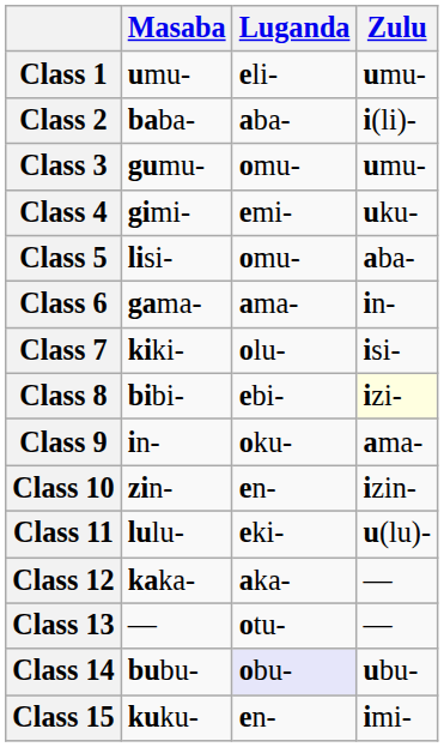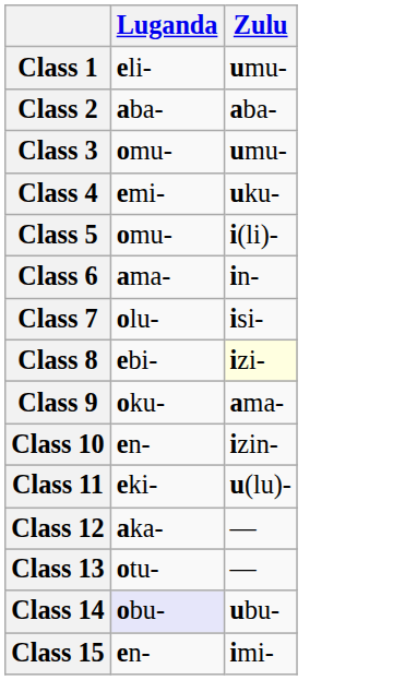 <table class="wikitable">
 <tr>
 <th></th>
-<th><a href='#'>Masaba</a></th>
 <th><a href='#'>Luganda</a></th>
 <th><a href='#'>Zulu</a></th>
 </tr>
 <tr>
 <th>Class 1</th>
-<td><strong>u</strong>mu-</td>
 <td><strong>e</strong>li-</td>
 <td><strong>u</strong>mu-</td>
 </tr>
 <tr>
 <th>Class 2</th>
-<td><strong>ba</strong>ba-</td>
 <td><strong>a</strong>ba-</td>
-<td><strong>i</strong>(li)-</td>
+<td><strong>a</strong>ba-</td>
 </tr>
 <tr>
 <th>Class 3</th>
-<td><strong>gu</strong>mu-</td>
 <td><strong>o</strong>mu-</td>
 <td><strong>u</strong>mu-</td>
 </tr>
 <tr>
 <th>Class 4</th>
-<td><strong>gi</strong>mi-</td>
 <td><strong>e</strong>mi-</td>
 <td><strong>u</strong>ku-</td>
 </tr>
 <tr>
 <th>Class 5</th>
-<td><strong>li</strong>si-</td>
 <td><strong>o</strong>mu-</td>
-<td><strong>a</strong>ba-</td>
+<td><strong>i</strong>(li)-</td>
 </tr>
 <tr>
 <th>Class 6</th>
-<td><strong>ga</strong>ma-</td>
 <td><strong>a</strong>ma-</td>
 <td><strong>i</strong>n-</td>
 </tr>
 <tr>
 <th>Class 7</th>
-<td><strong>ki</strong>ki-</td>
 <td><strong>o</strong>lu-</td>
 <td><strong>i</strong>si-</td>
 </tr>
 <tr>
 <th>Class 8</th>
-<td><strong>bi</strong>bi-</td>
 <td><strong>e</strong>bi-</td>
 <td style="background: lightyellow;"><strong>i</strong>zi-</td>
 </tr>
 <tr>
 <th>Class 9</th>
-<td><strong>i</strong>n-</td>
 <td><strong>o</strong>ku-</td>
 <td><strong>a</strong>ma-</td>
 </tr>
 <tr>
 <th>Class 10</th>
-<td><strong>zi</strong>n-</td>
 <td><strong>e</strong>n-</td>
 <td><strong>i</strong>zin-</td>
 </tr>
 <tr>
 <th>Class 11</th>
-<td><strong>lu</strong>lu-</td>
 <td><strong>e</strong>ki-</td>
 <td><strong>u</strong>(lu)-</td>
 </tr>
 <tr>
 <th>Class 12</th>
-<td><strong>ka</strong>ka-</td>
 <td><strong>a</strong>ka-</td>
 <td>—</td>
 </tr>
 <tr>
 <th>Class 13</th>
-<td>—</td>
 <td><strong>o</strong>tu-</td>
 <td>—</td>
 </tr>
 <tr>
 <th>Class 14</th>
-<td><strong>bu</strong>bu-</td>
 <td style="background: lavender;"><strong>o</strong>bu-</td>
 <td><strong>u</strong>bu-</td>
 </tr>
 <tr>
 <th>Class 15</th>
-<td><strong>ku</strong>ku-</td>
 <td><strong>e</strong>n-</td>
 <td><strong>i</strong>mi-</td>
 </tr>
 </table>
